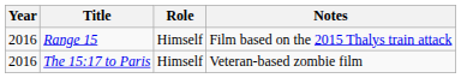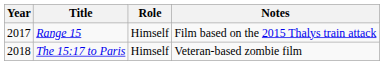 <table class="wikitable sortable">
 <tr>
 <th>Year</th>
 <th>Title</th>
 <th>Role</th>
 <th class="unsortable">Notes</th>
 </tr>
 <tr>
-<td>2016</td>
+<td>2017</td>
 <td><em><a href='#'>Range 15</a></em></td>
 <td>Himself</td>
 <td>Film based on the <a href='#'>2015 Thalys train attack</a></td>
 </tr>
 <tr>
-<td>2016</td>
+<td>2018</td>
 <td><em><a href='#'>The 15:17 to Paris</a></em></td>
 <td>Himself</td>
 <td>Veteran-based zombie film</td>
 </tr>
 </table>
